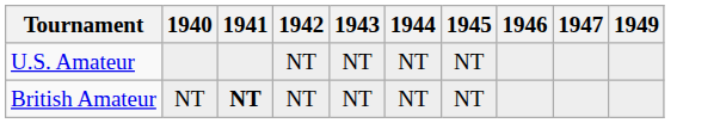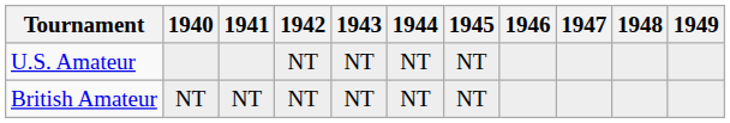 <table class="wikitable" style="font-size:95%;text-align:center;">
 <tr>
 <th>Tournament</th>
 <th>1940</th>
 <th>1941</th>
 <th>1942</th>
 <th>1943</th>
 <th>1944</th>
 <th>1945</th>
 <th>1946</th>
 <th>1947</th>
+<th>1948</th>
 <th>1949</th>
 </tr>
 <tr>
 <td align=left><a href='#'>U.S. Amateur</a></td>
 <td style="background:#eeeeee;"></td>
 <td style="background:#eeeeee;"></td>
 <td style="background:#eeeeee;">NT</td>
 <td style="background:#eeeeee;">NT</td>
 <td style="background:#eeeeee;">NT</td>
 <td style="background:#eeeeee;">NT</td>
 <td style="background:#eeeeee;"></td>
 <td style="background:#eeeeee;"></td>
 <td style="background:#eeeeee;"></td>
+<td style="background:#eeeeee;"></td>
 </tr>
 <tr>
 <td align=left><a href='#'>British Amateur</a></td>
 <td style="background:#eeeeee;">NT</td>
-<td style="background:#eeeeee;"><strong>NT</strong></td>
+<td style="background:#eeeeee;">NT</td>
 <td style="background:#eeeeee;">NT</td>
 <td style="background:#eeeeee;">NT</td>
 <td style="background:#eeeeee;">NT</td>
 <td style="background:#eeeeee;">NT</td>
 <td style="background:#eeeeee;"></td>
 <td style="background:#eeeeee;"></td>
 <td style="background:#eeeeee;"></td>
+<td style="background:#eeeeee;"></td>
 </tr>
 </table>
